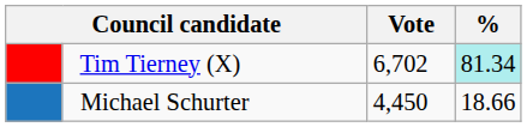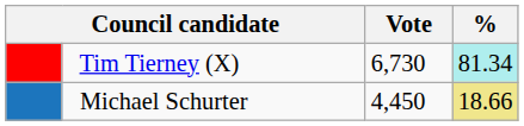 <table class="wikitable">
 <tr>
 <th bgcolor="#DDDDFF" width="230px" colspan="2">Council candidate</th>
 <th bgcolor="#DDDDFF" width="50px">Vote</th>
 <th bgcolor="#DDDDFF" width="30px">%</th>
 </tr>
 <tr>
 <td bgcolor=#FE0000 width="30px"> </td>
 <td>  <a href='#'>Tim Tierney</a> (X)</td>
-<td>6,702</td>
+<td>6,730</td>
 <td style="background: paleturquoise;">81.34</td>
 </tr>
 <tr>
 <td bgcolor=#1C75BD width="30px"> </td>
 <td>  Michael Schurter</td>
 <td>4,450</td>
-<td>18.66</td>
+<td style="background: khaki;">18.66</td>
 </tr>
 </table>
